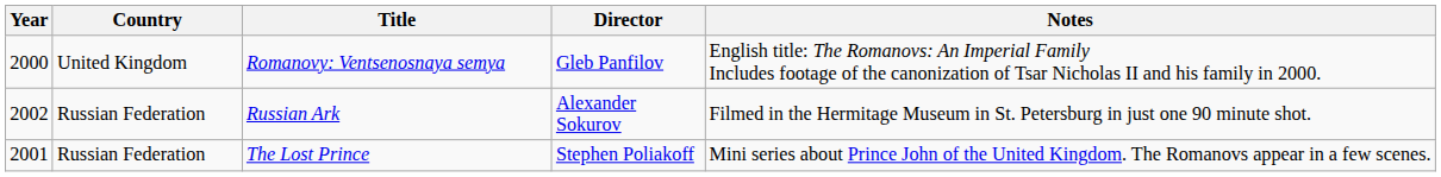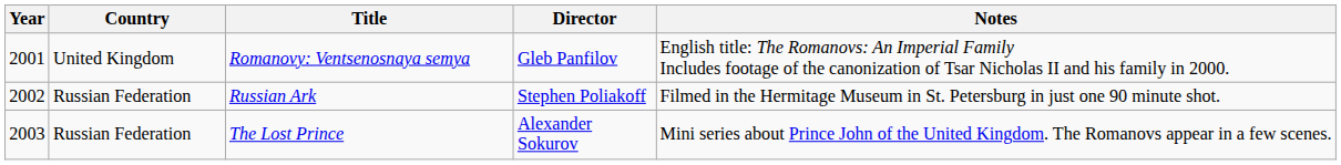 <table class="wikitable">
 <tr>
 <th width=25>Year</th>
 <th width=150>Country</th>
 <th width=250>Title</th>
 <th width=120>Director</th>
 <th>Notes</th>
 </tr>
 <tr>
-<td>2000</td>
+<td>2001</td>
 <td>United Kingdom</td>
 <td><em><a href='#'>Romanovy: Ventsenosnaya semya</a></em></td>
 <td><a href='#'>Gleb Panfilov</a></td>
 <td>English title: <em>The Romanovs: An Imperial Family</em><br>Includes footage of the canonization of Tsar Nicholas II and his family in 2000.</td>
 </tr>
 <tr>
 <td>2002</td>
 <td>Russian Federation</td>
 <td><em><a href='#'>Russian Ark</a></em></td>
-<td><a href='#'>Alexander Sokurov</a></td>
+<td><a href='#'>Stephen Poliakoff</a></td>
 <td>Filmed in the Hermitage Museum in St. Petersburg in just one 90 minute shot.</td>
 </tr>
 <tr>
-<td>2001</td>
+<td>2003</td>
 <td>Russian Federation</td>
 <td><em><a href='#'>The Lost Prince</a></em></td>
-<td><a href='#'>Stephen Poliakoff</a></td>
+<td><a href='#'>Alexander Sokurov</a></td>
 <td>Mini series about <a href='#'>Prince John of the United Kingdom</a>. The Romanovs appear in a few scenes.</td>
 </tr>
 </table>
